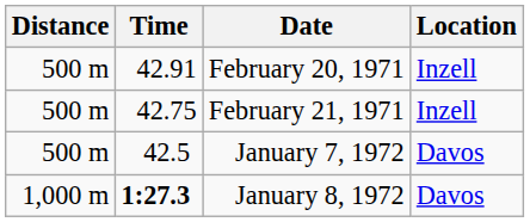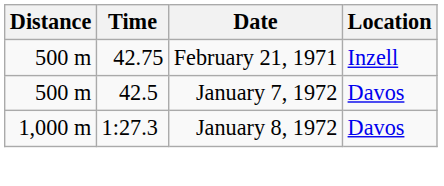 <table class="wikitable">
 <tr>
 <th>Distance</th>
 <th>Time</th>
 <th>Date</th>
 <th>Location</th>
-</tr>
-<tr align="right">
-<td>500 m</td>
-<td>42.91</td>
-<td>February 20, 1971</td>
-<td align="left"><a href='#'>Inzell</a></td>
 </tr>
 <tr align="right">
 <td>500 m</td>
 <td>42.75</td>
 <td>February 21, 1971</td>
 <td align="left"><a href='#'>Inzell</a></td>
 </tr>
 <tr align="right">
 <td>500 m</td>
 <td>42.5 </td>
 <td>January 7, 1972</td>
 <td align="left"><a href='#'>Davos</a></td>
 </tr>
 <tr align="right">
 <td>1,000 m</td>
-<td><strong>1:27.3 </strong></td>
+<td>1:27.3 </td>
 <td>January 8, 1972</td>
 <td align="left"><a href='#'>Davos</a></td>
 </tr>
 </table>
